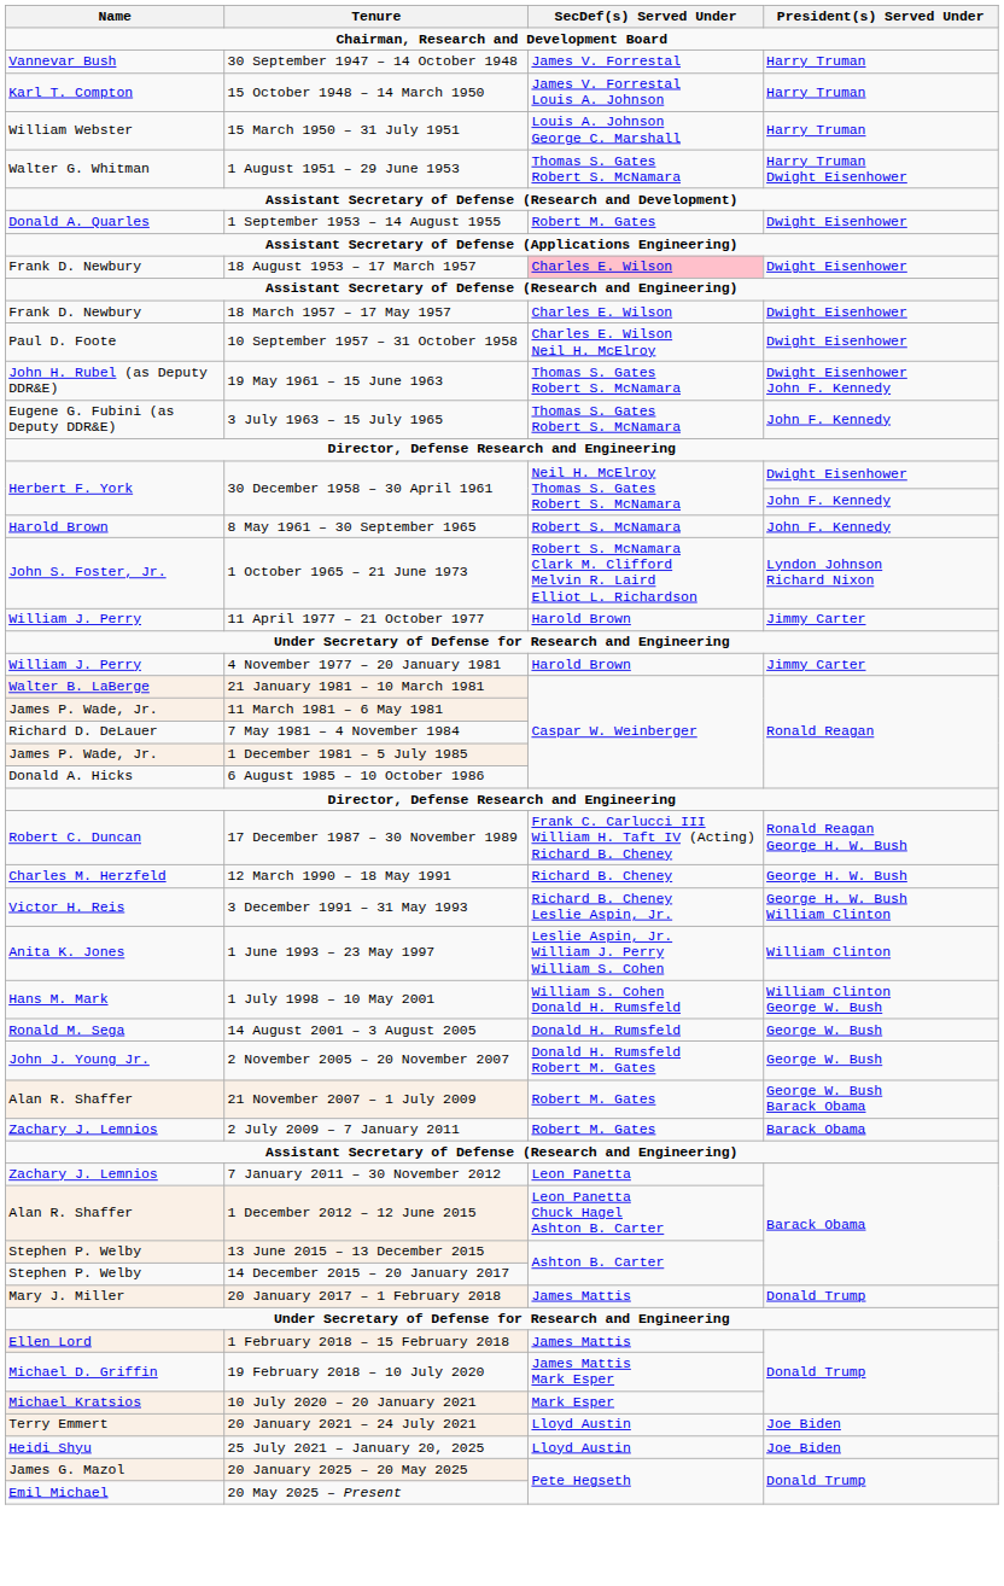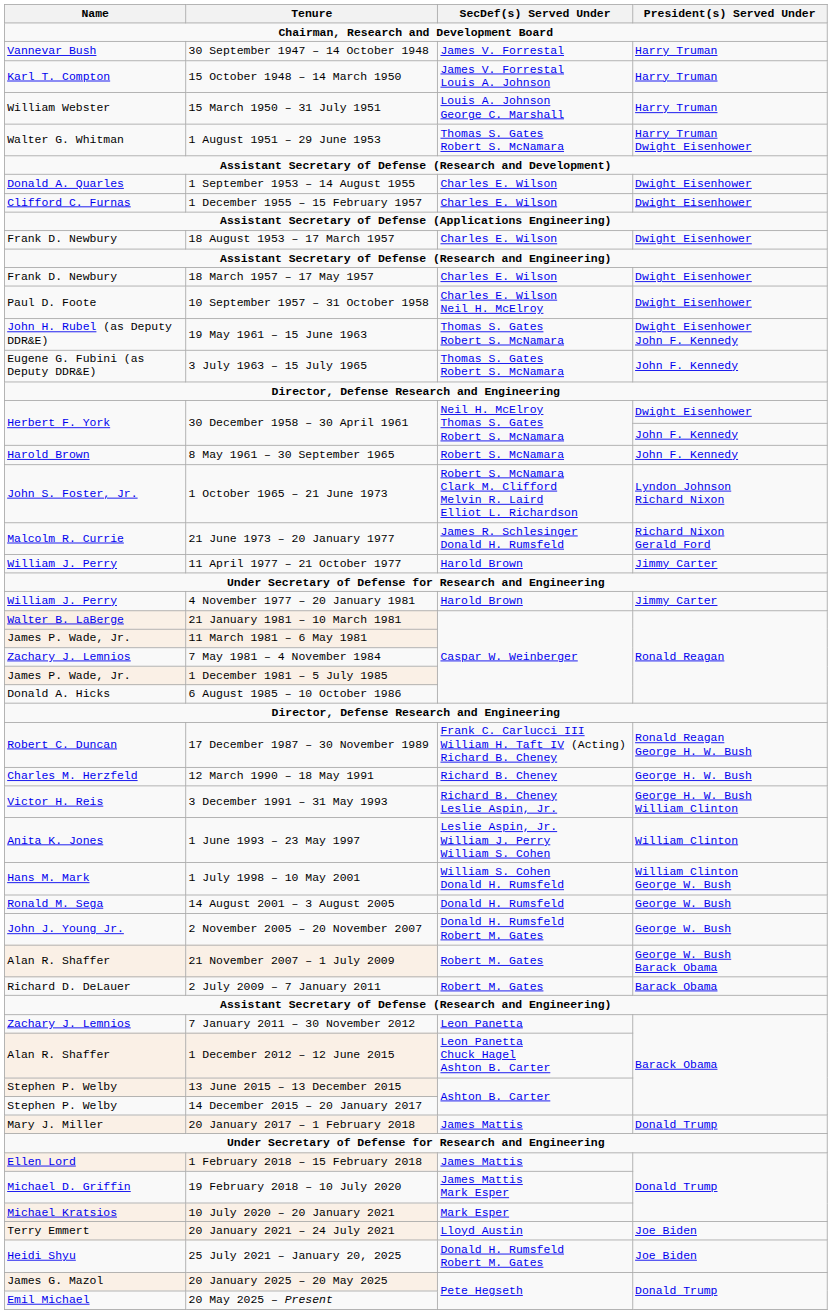 <table class="wikitable">
 <tr>
 <th scope="col" width="200">Name</th>
 <th scope="col" width="280">Tenure</th>
 <th scope="col" width="215">SecDef(s) Served Under</th>
 <th scope="col" width="215">President(s) Served Under</th>
 </tr>
 <tr>
 <td colspan="4" align="center"><strong>Chairman, Research and Development Board</strong></td>
 </tr>
 <tr>
 <td><a href='#'>Vannevar Bush</a></td>
 <td>30 September 1947 – 14 October 1948</td>
 <td><a href='#'>James V. Forrestal</a></td>
 <td><a href='#'>Harry Truman</a></td>
 </tr>
 <tr>
 <td><a href='#'>Karl T. Compton</a></td>
 <td>15 October 1948 – 14 March 1950</td>
 <td><a href='#'>James V. Forrestal</a> <br> <a href='#'>Louis A. Johnson</a></td>
 <td><a href='#'>Harry Truman</a></td>
 </tr>
 <tr>
 <td>William Webster</td>
 <td>15 March 1950 – 31 July 1951</td>
 <td><a href='#'>Louis A. Johnson</a> <br> <a href='#'>George C. Marshall</a></td>
 <td><a href='#'>Harry Truman</a></td>
 </tr>
 <tr>
 <td>Walter G. Whitman</td>
 <td>1 August 1951 – 29 June 1953</td>
 <td><a href='#'>Thomas S. Gates</a> <br> <a href='#'>Robert S. McNamara</a></td>
 <td><a href='#'>Harry Truman</a> <br> <a href='#'>Dwight Eisenhower</a></td>
 </tr>
 <tr>
 <td colspan="4" align="center"><strong>Assistant Secretary of Defense (Research and Development)</strong></td>
 </tr>
 <tr>
 <td><a href='#'>Donald A. Quarles</a></td>
 <td>1 September 1953 – 14 August 1955</td>
-<td><a href='#'>Robert M. Gates</a></td>
+<td><a href='#'>Charles E. Wilson</a></td>
+<td><a href='#'>Dwight Eisenhower</a></td>
+</tr>
+<tr>
+<td><a href='#'>Clifford C. Furnas</a></td>
+<td>1 December 1955 – 15 February 1957</td>
+<td><a href='#'>Charles E. Wilson</a></td>
 <td><a href='#'>Dwight Eisenhower</a></td>
 </tr>
 <tr>
 <td colspan="4" align="center"><strong>Assistant Secretary of Defense (Applications Engineering)</strong></td>
 </tr>
 <tr>
 <td>Frank D. Newbury</td>
 <td>18 August 1953 – 17 March 1957</td>
-<td style="background: pink;"><a href='#'>Charles E. Wilson</a></td>
+<td><a href='#'>Charles E. Wilson</a></td>
 <td><a href='#'>Dwight Eisenhower</a></td>
 </tr>
 <tr>
 <td colspan="4" align="center"><strong>Assistant Secretary of Defense (Research and Engineering)</strong></td>
 </tr>
 <tr>
 <td>Frank D. Newbury</td>
 <td>18 March 1957 – 17 May 1957</td>
 <td><a href='#'>Charles E. Wilson</a></td>
 <td><a href='#'>Dwight Eisenhower</a></td>
 </tr>
 <tr>
 <td>Paul D. Foote</td>
 <td>10 September 1957 – 31 October 1958</td>
 <td><a href='#'>Charles E. Wilson</a> <br> <a href='#'>Neil H. McElroy</a></td>
 <td><a href='#'>Dwight Eisenhower</a></td>
 </tr>
 <tr>
 <td><a href='#'>John H. Rubel</a> (as Deputy DDR&E)</td>
 <td>19 May 1961 – 15 June 1963</td>
 <td><a href='#'>Thomas S. Gates</a> <br> <a href='#'>Robert S. McNamara</a></td>
 <td><a href='#'>Dwight Eisenhower</a> <br> <a href='#'>John F. Kennedy</a></td>
 </tr>
 <tr>
 <td>Eugene G. Fubini (as Deputy DDR&E)</td>
 <td>3 July 1963 – 15 July 1965</td>
 <td><a href='#'>Thomas S. Gates</a> <br> <a href='#'>Robert S. McNamara</a></td>
 <td><a href='#'>John F. Kennedy</a></td>
 </tr>
 <tr>
 <td colspan="4" align="center"><strong>Director, Defense Research and Engineering</strong></td>
 </tr>
 <tr>
 <td rowspan=2><a href='#'>Herbert F. York</a></td>
 <td rowspan=2>30 December 1958 – 30 April 1961</td>
 <td rowspan=2><a href='#'>Neil H. McElroy</a> <br> <a href='#'>Thomas S. Gates</a> <br> <a href='#'>Robert S. McNamara</a></td>
 <td><a href='#'>Dwight Eisenhower</a></td>
 </tr>
 <tr>
 <td rowspand=2 ><a href='#'>John F. Kennedy</a></td>
 </tr>
 <tr>
 <td rowspand=2><a href='#'>Harold Brown</a></td>
 <td rowspand=2>8 May 1961 – 30 September 1965</td>
 <td rowspand=2><a href='#'>Robert S. McNamara</a></td>
 <td><a href='#'>John F. Kennedy</a></td>
 </tr>
 <tr>
 <td><a href='#'>John S. Foster, Jr.</a></td>
 <td>1 October 1965 – 21 June 1973</td>
 <td><a href='#'>Robert S. McNamara</a> <br> <a href='#'>Clark M. Clifford</a> <br> <a href='#'>Melvin R. Laird</a> <br> <a href='#'>Elliot L. Richardson</a></td>
 <td><a href='#'>Lyndon Johnson</a> <br> <a href='#'>Richard Nixon</a></td>
 </tr>
 <tr>
+<td><a href='#'>Malcolm R. Currie</a></td>
+<td>21 June 1973 – 20 January 1977</td>
+<td><a href='#'>James R. Schlesinger</a> <br> <a href='#'>Donald H. Rumsfeld</a></td>
+<td><a href='#'>Richard Nixon</a> <br> <a href='#'>Gerald Ford</a></td>
+</tr>
+<tr>
 <td><a href='#'>William J. Perry</a></td>
 <td>11 April 1977 – 21 October 1977</td>
 <td><a href='#'>Harold Brown</a></td>
 <td><a href='#'>Jimmy Carter</a></td>
 </tr>
 <tr>
 <td colspan="4" align="center"><strong>Under Secretary of Defense for Research and Engineering</strong></td>
 </tr>
 <tr>
 <td><a href='#'>William J. Perry</a></td>
 <td>4 November 1977 – 20 January 1981</td>
 <td><a href='#'>Harold Brown</a></td>
 <td><a href='#'>Jimmy Carter</a></td>
 </tr>
 <tr>
 <td style="background:linen;"><a href='#'>Walter B. LaBerge</a></td>
 <td style="background:linen;">21 January 1981 – 10 March 1981</td>
 <td rowspan=5><a href='#'>Caspar W. Weinberger</a></td>
 <td rowspan=5 ><a href='#'>Ronald Reagan</a></td>
 </tr>
 <tr>
 <td style="background:linen;">James P. Wade, Jr.</td>
 <td style="background:linen;">11 March 1981 – 6 May 1981</td>
 </tr>
 <tr>
-<td>Richard D. DeLauer</td>
+<td><a href='#'>Zachary J. Lemnios</a></td>
 <td>7 May 1981 – 4 November 1984</td>
 </tr>
 <tr>
 <td style="background:linen;">James P. Wade, Jr.</td>
 <td style="background:linen;">1 December 1981 – 5 July 1985</td>
 </tr>
 <tr>
 <td>Donald A. Hicks</td>
 <td>6 August 1985 – 10 October 1986</td>
 </tr>
 <tr>
 <td colspan="4" align="center"><strong>Director, Defense Research and Engineering</strong></td>
 </tr>
 <tr>
 <td><a href='#'>Robert C. Duncan</a></td>
 <td>17 December 1987 – 30 November 1989</td>
 <td><a href='#'>Frank C. Carlucci III</a> <br> <a href='#'>William H. Taft IV</a> (Acting) <br> <a href='#'>Richard B. Cheney</a></td>
 <td><a href='#'>Ronald Reagan</a> <br> <a href='#'>George H. W. Bush</a></td>
 </tr>
 <tr>
 <td><a href='#'>Charles M. Herzfeld</a></td>
 <td>12 March 1990 – 18 May 1991</td>
 <td><a href='#'>Richard B. Cheney</a></td>
 <td><a href='#'>George H. W. Bush</a></td>
 </tr>
 <tr>
 <td><a href='#'>Victor H. Reis</a></td>
 <td>3 December 1991 – 31 May 1993</td>
 <td><a href='#'>Richard B. Cheney</a> <br> <a href='#'>Leslie Aspin, Jr.</a></td>
 <td><a href='#'>George H. W. Bush</a> <br> <a href='#'>William Clinton</a></td>
 </tr>
 <tr>
 <td><a href='#'>Anita K. Jones</a></td>
 <td>1 June 1993 – 23 May 1997</td>
 <td><a href='#'>Leslie Aspin, Jr.</a> <br> <a href='#'>William J. Perry</a> <br> <a href='#'>William S. Cohen</a></td>
 <td><a href='#'>William Clinton</a></td>
 </tr>
 <tr>
 <td><a href='#'>Hans M. Mark</a></td>
 <td>1 July 1998 – 10 May 2001</td>
 <td><a href='#'>William S. Cohen</a> <br> <a href='#'>Donald H. Rumsfeld</a></td>
 <td><a href='#'>William Clinton</a> <br> <a href='#'>George W. Bush</a></td>
 </tr>
 <tr>
 <td><a href='#'>Ronald M. Sega</a></td>
 <td>14 August 2001 – 3 August 2005</td>
 <td><a href='#'>Donald H. Rumsfeld</a></td>
 <td><a href='#'>George W. Bush</a></td>
 </tr>
 <tr>
 <td><a href='#'>John J. Young Jr.</a></td>
 <td>2 November 2005 – 20 November 2007</td>
 <td><a href='#'>Donald H. Rumsfeld</a><br> <a href='#'>Robert M. Gates</a></td>
 <td><a href='#'>George W. Bush</a></td>
 </tr>
 <tr>
 <td style="background:linen;">Alan R. Shaffer</td>
 <td style="background:linen;">21 November 2007 – 1 July 2009</td>
 <td><a href='#'>Robert M. Gates</a></td>
 <td><a href='#'>George W. Bush</a><br> <a href='#'>Barack Obama</a></td>
 </tr>
 <tr>
-<td><a href='#'>Zachary J. Lemnios</a></td>
+<td>Richard D. DeLauer</td>
 <td>2 July 2009 – 7 January 2011</td>
 <td><a href='#'>Robert M. Gates</a></td>
 <td><a href='#'>Barack Obama</a></td>
 </tr>
 <tr>
 <td colspan="4" align="center"><strong>Assistant Secretary of Defense (Research and Engineering)</strong></td>
 </tr>
 <tr>
 <td><a href='#'>Zachary J. Lemnios</a></td>
 <td>7 January 2011 – 30 November 2012</td>
 <td><a href='#'>Leon Panetta</a></td>
 <td rowspan=4 ><a href='#'>Barack Obama</a></td>
 </tr>
 <tr>
 <td style="background:linen;">Alan R. Shaffer</td>
 <td style="background:linen;">1 December 2012 – 12 June 2015</td>
 <td><a href='#'>Leon Panetta</a> <br> <a href='#'>Chuck Hagel</a> <br> <a href='#'>Ashton B. Carter</a></td>
 </tr>
 <tr>
 <td style="background:linen;">Stephen P. Welby</td>
 <td style="background:linen;">13 June 2015 – 13 December 2015</td>
 <td rowspan=2><a href='#'>Ashton B. Carter</a></td>
 </tr>
 <tr>
 <td>Stephen P. Welby</td>
 <td>14 December 2015 – 20 January 2017</td>
 </tr>
 <tr>
 <td style="background:linen;">Mary J. Miller</td>
 <td style="background:linen;">20 January 2017 – 1 February 2018</td>
 <td><a href='#'>James Mattis</a></td>
 <td><a href='#'>Donald Trump</a></td>
 </tr>
 <tr>
 <td colspan="4" align="center"><strong>Under Secretary of Defense for Research and Engineering</strong></td>
 </tr>
 <tr>
 <td style="background:linen;"><a href='#'>Ellen Lord</a></td>
 <td style="background:linen;">1 February 2018 – 15 February 2018</td>
 <td><a href='#'>James Mattis</a></td>
 <td rowspan="3" ><a href='#'>Donald Trump</a></td>
 </tr>
 <tr>
 <td><a href='#'>Michael D. Griffin</a></td>
 <td>19 February 2018 – 10 July 2020</td>
 <td><a href='#'>James Mattis</a> <br><a href='#'>Mark Esper</a></td>
 </tr>
 <tr>
 <td style="background:linen;"><a href='#'>Michael Kratsios</a></td>
 <td style="background:linen;">10 July 2020 – 20 January 2021</td>
 <td><a href='#'>Mark Esper</a></td>
 </tr>
 <tr>
 <td style="background:linen;">Terry Emmert</td>
 <td style="background:linen;">20 January 2021 – 24 July 2021</td>
 <td><a href='#'>Lloyd Austin</a></td>
 <td><a href='#'>Joe Biden</a></td>
 </tr>
 <tr>
 <td><a href='#'>Heidi Shyu</a></td>
 <td>25 July 2021 – January 20, 2025</td>
-<td><a href='#'>Lloyd Austin</a></td>
+<td><a href='#'>Donald H. Rumsfeld</a><br> <a href='#'>Robert M. Gates</a></td>
 <td><a href='#'>Joe Biden</a></td>
 </tr>
 <tr>
 <td style="background:linen;">James G. Mazol</td>
 <td style="background:linen;">20 January 2025 – 20 May 2025</td>
 <td rowspan="2"><a href='#'>Pete Hegseth</a></td>
 <td rowspan="2" ><a href='#'>Donald Trump</a></td>
 </tr>
 <tr>
 <td><a href='#'>Emil Michael</a></td>
 <td>20 May 2025 – <em>Present</em></td>
 </tr>
 </table>
